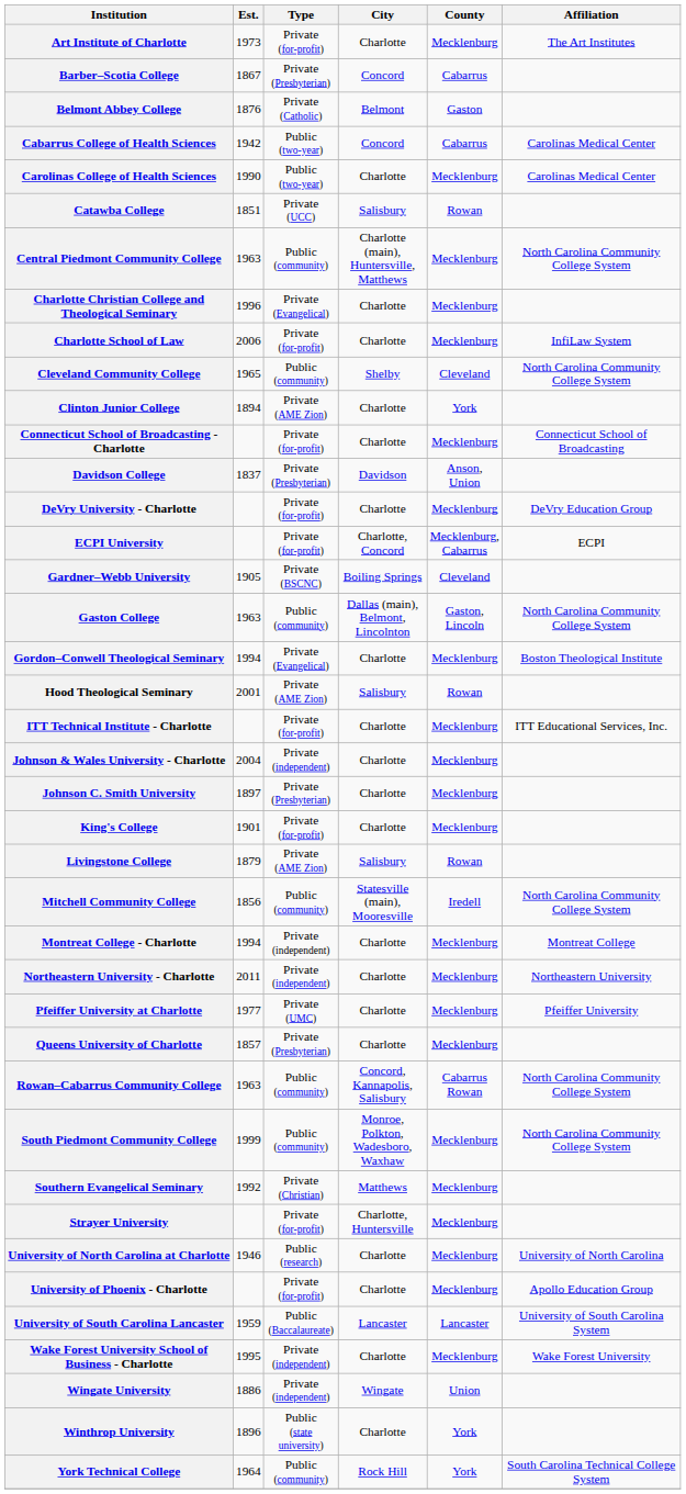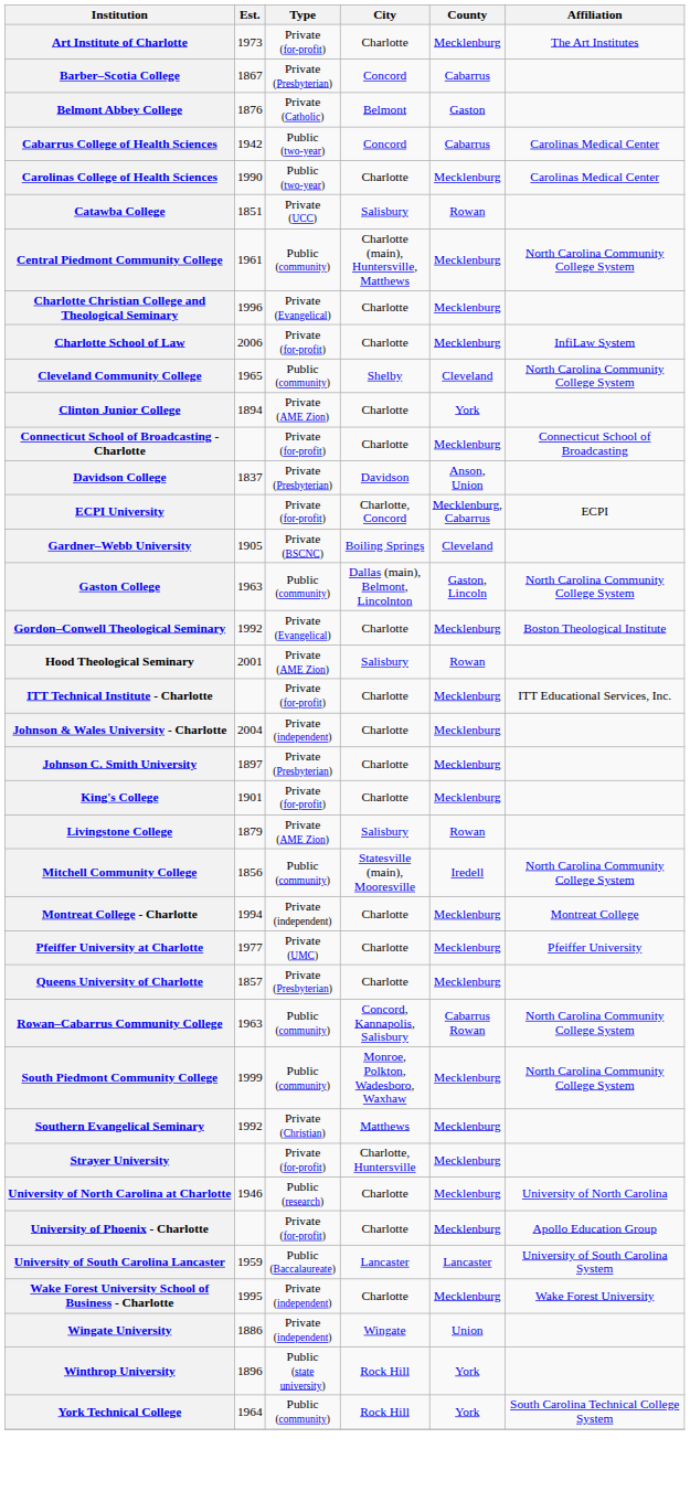 <table class="wikitable sortable" style="text-align:center;">
 <tr>
 <th>Institution</th>
 <th>Est.</th>
 <th>Type</th>
 <th>City</th>
 <th>County</th>
 <th>Affiliation</th>
 </tr>
 <tr>
 <th scope="row"><a href='#'>Art Institute of Charlotte</a></th>
 <td>1973</td>
 <td>Private<br><small>(<a href='#'>for-profit</a>)</small></td>
 <td>Charlotte</td>
 <td><a href='#'>Mecklenburg</a></td>
 <td><a href='#'>The Art Institutes</a></td>
 </tr>
 <tr>
 <th scope="row"><a href='#'>Barber–Scotia College</a></th>
 <td>1867</td>
 <td>Private<br><small>(<a href='#'>Presbyterian</a>)</small></td>
 <td><a href='#'>Concord</a></td>
 <td><a href='#'>Cabarrus</a></td>
 <td></td>
 </tr>
 <tr>
 <th scope="row"><a href='#'>Belmont Abbey College</a></th>
 <td>1876</td>
 <td>Private<br><small>(<a href='#'>Catholic</a>)</small></td>
 <td><a href='#'>Belmont</a></td>
 <td><a href='#'>Gaston</a></td>
 <td></td>
 </tr>
 <tr>
 <th scope="row"><a href='#'>Cabarrus College of Health Sciences</a></th>
 <td>1942</td>
 <td>Public<br><small>(<a href='#'>two-year</a>)</small></td>
 <td><a href='#'>Concord</a></td>
 <td><a href='#'>Cabarrus</a></td>
 <td><a href='#'>Carolinas Medical Center</a></td>
 </tr>
 <tr>
 <th scope="row"><a href='#'>Carolinas College of Health Sciences</a></th>
 <td>1990</td>
 <td>Public<br><small>(<a href='#'>two-year</a>)</small></td>
 <td>Charlotte</td>
 <td><a href='#'>Mecklenburg</a></td>
 <td><a href='#'>Carolinas Medical Center</a></td>
 </tr>
 <tr>
 <th scope="row"><a href='#'>Catawba College</a></th>
 <td>1851</td>
 <td>Private<br><small>(<a href='#'>UCC</a>)</small></td>
 <td><a href='#'>Salisbury</a></td>
 <td><a href='#'>Rowan</a></td>
 <td></td>
 </tr>
 <tr>
 <th scope="row"><a href='#'>Central Piedmont Community College</a></th>
-<td>1963</td>
+<td>1961</td>
 <td>Public<br><small>(<a href='#'>community</a>)</small></td>
 <td>Charlotte (main),<br><a href='#'>Huntersville</a>,<br><a href='#'>Matthews</a></td>
 <td><a href='#'>Mecklenburg</a></td>
 <td><a href='#'>North Carolina Community College System</a></td>
 </tr>
 <tr>
 <th scope="row"><a href='#'>Charlotte Christian College and Theological Seminary</a></th>
 <td>1996</td>
 <td>Private<br><small>(<a href='#'>Evangelical</a>)</small></td>
 <td>Charlotte</td>
 <td><a href='#'>Mecklenburg</a></td>
 <td></td>
 </tr>
 <tr>
 <th scope="row"><a href='#'>Charlotte School of Law</a></th>
 <td>2006</td>
 <td>Private<br><small>(<a href='#'>for-profit</a>)</small></td>
 <td>Charlotte</td>
 <td><a href='#'>Mecklenburg</a></td>
 <td><a href='#'>InfiLaw System</a></td>
 </tr>
 <tr>
 <th scope="row"><a href='#'>Cleveland Community College</a></th>
 <td>1965</td>
 <td>Public<br><small>(<a href='#'>community</a>)</small></td>
 <td><a href='#'>Shelby</a></td>
 <td><a href='#'>Cleveland</a></td>
 <td><a href='#'>North Carolina Community College System</a></td>
 </tr>
 <tr>
 <th scope="row"><a href='#'>Clinton Junior College</a></th>
 <td>1894</td>
 <td>Private<br><small>(<a href='#'>AME Zion</a>)</small></td>
 <td>Charlotte</td>
 <td><a href='#'>York</a></td>
 <td></td>
 </tr>
 <tr>
 <th scope="row"><a href='#'>Connecticut School of Broadcasting</a> - Charlotte</th>
 <td></td>
 <td>Private<br><small>(<a href='#'>for-profit</a>)</small></td>
 <td>Charlotte</td>
 <td><a href='#'>Mecklenburg</a></td>
 <td><a href='#'>Connecticut School of Broadcasting</a></td>
 </tr>
 <tr>
 <th scope="row"><a href='#'>Davidson College</a></th>
 <td>1837</td>
 <td>Private<br><small>(<a href='#'>Presbyterian</a>)</small></td>
 <td><a href='#'>Davidson</a></td>
 <td><a href='#'>Anson</a>,<br><a href='#'>Union</a></td>
 <td></td>
 </tr>
 <tr>
-<th scope="row"><a href='#'>DeVry University</a> - Charlotte</th>
-<td></td>
-<td>Private<br><small>(<a href='#'>for-profit</a>)</small></td>
-<td>Charlotte</td>
-<td><a href='#'>Mecklenburg</a></td>
-<td><a href='#'>DeVry Education Group</a></td>
-</tr>
-<tr>
 <th scope="row"><a href='#'>ECPI University</a></th>
 <td></td>
 <td>Private<br><small>(<a href='#'>for-profit</a>)</small></td>
 <td>Charlotte,<br><a href='#'>Concord</a></td>
 <td><a href='#'>Mecklenburg</a>,<br><a href='#'>Cabarrus</a></td>
 <td>ECPI</td>
 </tr>
 <tr>
 <th scope="row"><a href='#'>Gardner–Webb University</a></th>
 <td>1905</td>
 <td>Private<br><small>(<a href='#'>BSCNC</a>)</small></td>
 <td><a href='#'>Boiling Springs</a></td>
 <td><a href='#'>Cleveland</a></td>
 <td></td>
 </tr>
 <tr>
 <th scope="row"><a href='#'>Gaston College</a></th>
 <td>1963</td>
 <td>Public<br><small>(<a href='#'>community</a>)</small></td>
 <td><a href='#'>Dallas</a> (main),<br><a href='#'>Belmont</a>,<br><a href='#'>Lincolnton</a></td>
 <td><a href='#'>Gaston</a>,<br><a href='#'>Lincoln</a></td>
 <td><a href='#'>North Carolina Community College System</a></td>
 </tr>
 <tr>
 <th scope="row"><a href='#'>Gordon–Conwell Theological Seminary</a></th>
-<td>1994</td>
+<td>1992</td>
 <td>Private<br><small>(<a href='#'>Evangelical</a>)</small></td>
 <td>Charlotte</td>
 <td><a href='#'>Mecklenburg</a></td>
 <td><a href='#'>Boston Theological Institute</a></td>
 </tr>
 <tr>
 <th scope="row">Hood Theological Seminary</th>
 <td>2001</td>
 <td>Private<br><small>(<a href='#'>AME Zion</a>)</small></td>
 <td><a href='#'>Salisbury</a></td>
 <td><a href='#'>Rowan</a></td>
 <td></td>
 </tr>
 <tr>
 <th scope="row"><a href='#'>ITT Technical Institute</a> - Charlotte</th>
 <td></td>
 <td>Private<br><small>(<a href='#'>for-profit</a>)</small></td>
 <td>Charlotte</td>
 <td><a href='#'>Mecklenburg</a></td>
 <td>ITT Educational Services, Inc.</td>
 </tr>
 <tr>
 <th scope="row"><a href='#'>Johnson & Wales University</a> - Charlotte</th>
 <td>2004</td>
 <td>Private<br><small>(<a href='#'>independent</a>)</small></td>
 <td>Charlotte</td>
 <td><a href='#'>Mecklenburg</a></td>
 <td></td>
 </tr>
 <tr>
 <th scope="row"><a href='#'>Johnson C. Smith University</a></th>
 <td>1897</td>
 <td>Private<br><small>(<a href='#'>Presbyterian</a>)</small></td>
 <td>Charlotte</td>
 <td><a href='#'>Mecklenburg</a></td>
 <td></td>
 </tr>
 <tr>
 <th scope="row"><a href='#'>King's College</a></th>
 <td>1901</td>
 <td>Private<br><small>(<a href='#'>for-profit</a>)</small></td>
 <td>Charlotte</td>
 <td><a href='#'>Mecklenburg</a></td>
 <td></td>
 </tr>
 <tr>
 <th scope="row"><a href='#'>Livingstone College</a></th>
 <td>1879</td>
 <td>Private<br><small>(<a href='#'>AME Zion</a>)</small></td>
 <td><a href='#'>Salisbury</a></td>
 <td><a href='#'>Rowan</a></td>
 <td></td>
 </tr>
 <tr>
 <th scope="row"><a href='#'>Mitchell Community College</a></th>
 <td>1856</td>
 <td>Public<br><small>(<a href='#'>community</a>)</small></td>
 <td><a href='#'>Statesville</a> (main),<br><a href='#'>Mooresville</a></td>
 <td><a href='#'>Iredell</a></td>
 <td><a href='#'>North Carolina Community College System</a></td>
 </tr>
 <tr>
 <th scope="row"><a href='#'>Montreat College</a> - Charlotte</th>
 <td>1994</td>
 <td>Private<br><small>(independent)</small></td>
 <td>Charlotte</td>
 <td><a href='#'>Mecklenburg</a></td>
 <td><a href='#'>Montreat College</a></td>
-</tr>
-<tr>
-<th scope="row"><a href='#'>Northeastern University</a> - Charlotte</th>
-<td>2011</td>
-<td>Private<br><small>(<a href='#'>independent</a>)</small></td>
-<td>Charlotte</td>
-<td><a href='#'>Mecklenburg</a></td>
-<td><a href='#'>Northeastern University</a></td>
 </tr>
 <tr>
 <th scope="row"><a href='#'>Pfeiffer University at Charlotte</a></th>
 <td>1977</td>
 <td>Private<br><small>(<a href='#'>UMC</a>)</small></td>
 <td>Charlotte</td>
 <td><a href='#'>Mecklenburg</a></td>
 <td><a href='#'>Pfeiffer University</a></td>
 </tr>
 <tr>
 <th scope="row"><a href='#'>Queens University of Charlotte</a></th>
 <td>1857</td>
 <td>Private<br><small>(<a href='#'>Presbyterian</a>)</small></td>
 <td>Charlotte</td>
 <td><a href='#'>Mecklenburg</a></td>
 <td></td>
 </tr>
 <tr>
 <th scope="row"><a href='#'>Rowan–Cabarrus Community College</a></th>
 <td>1963</td>
 <td>Public<br><small>(<a href='#'>community</a>)</small></td>
 <td><a href='#'>Concord</a>,<br><a href='#'>Kannapolis</a>,<br><a href='#'>Salisbury</a></td>
 <td><a href='#'>Cabarrus</a><br><a href='#'>Rowan</a></td>
 <td><a href='#'>North Carolina Community College System</a></td>
 </tr>
 <tr>
 <th scope="row"><a href='#'>South Piedmont Community College</a></th>
 <td>1999</td>
 <td>Public<br><small>(<a href='#'>community</a>)</small></td>
 <td><a href='#'>Monroe</a>,<br><a href='#'>Polkton</a>,<br><a href='#'>Wadesboro</a>,<br><a href='#'>Waxhaw</a></td>
 <td><a href='#'>Mecklenburg</a></td>
 <td><a href='#'>North Carolina Community College System</a></td>
 </tr>
 <tr>
 <th scope="row"><a href='#'>Southern Evangelical Seminary</a></th>
 <td>1992</td>
 <td>Private<br><small>(<a href='#'>Christian</a>)</small></td>
 <td><a href='#'>Matthews</a></td>
 <td><a href='#'>Mecklenburg</a></td>
 <td></td>
 </tr>
 <tr>
 <th scope="row"><a href='#'>Strayer University</a></th>
 <td></td>
 <td>Private<br><small>(<a href='#'>for-profit</a>)</small></td>
 <td>Charlotte,<br><a href='#'>Huntersville</a></td>
 <td><a href='#'>Mecklenburg</a></td>
 <td></td>
 </tr>
 <tr>
 <th scope="row"><a href='#'>University of North Carolina at Charlotte</a></th>
 <td>1946</td>
 <td>Public<br><small>(<a href='#'>research</a>)</small></td>
 <td>Charlotte</td>
 <td><a href='#'>Mecklenburg</a></td>
 <td><a href='#'>University of North Carolina</a></td>
 </tr>
 <tr>
 <th scope="row"><a href='#'>University of Phoenix</a> - Charlotte</th>
 <td></td>
 <td>Private<br><small>(<a href='#'>for-profit</a>)</small></td>
 <td>Charlotte</td>
 <td><a href='#'>Mecklenburg</a></td>
 <td><a href='#'>Apollo Education Group</a></td>
 </tr>
 <tr>
 <th scope="row"><a href='#'>University of South Carolina Lancaster</a></th>
 <td>1959</td>
 <td>Public<br><small>(<a href='#'>Baccalaureate</a>)</small></td>
 <td><a href='#'>Lancaster</a></td>
 <td><a href='#'>Lancaster</a></td>
 <td><a href='#'>University of South Carolina System</a></td>
 </tr>
 <tr>
 <th scope="row"><a href='#'>Wake Forest University School of Business</a> - Charlotte</th>
 <td>1995</td>
 <td>Private<br><small>(<a href='#'>independent</a>)</small></td>
 <td>Charlotte</td>
 <td><a href='#'>Mecklenburg</a></td>
 <td><a href='#'>Wake Forest University</a></td>
 </tr>
 <tr>
 <th scope="row"><a href='#'>Wingate University</a></th>
 <td>1886</td>
 <td>Private<br><small>(<a href='#'>independent</a>)</small></td>
 <td><a href='#'>Wingate</a></td>
 <td><a href='#'>Union</a></td>
 <td></td>
 </tr>
 <tr>
 <th scope="row"><a href='#'>Winthrop University</a></th>
 <td>1896</td>
 <td>Public<br><small>(<a href='#'>state university</a>)</small></td>
-<td>Charlotte</td>
+<td><a href='#'>Rock Hill</a></td>
 <td><a href='#'>York</a></td>
 <td></td>
 </tr>
 <tr>
 <th scope="row"><a href='#'>York Technical College</a></th>
 <td>1964</td>
 <td>Public<br><small>(<a href='#'>community</a>)</small></td>
 <td><a href='#'>Rock Hill</a></td>
 <td><a href='#'>York</a></td>
 <td><a href='#'>South Carolina Technical College System</a></td>
 </tr>
 <tr>
 </tr>
 </table>
